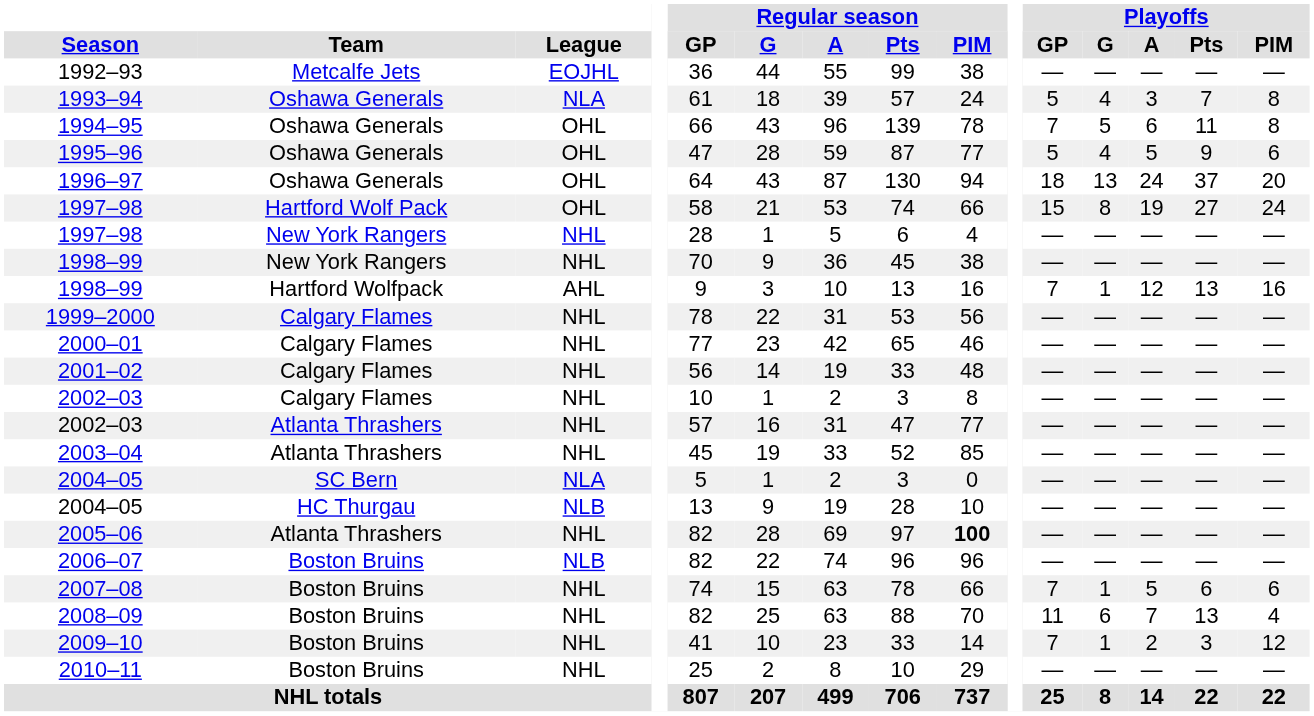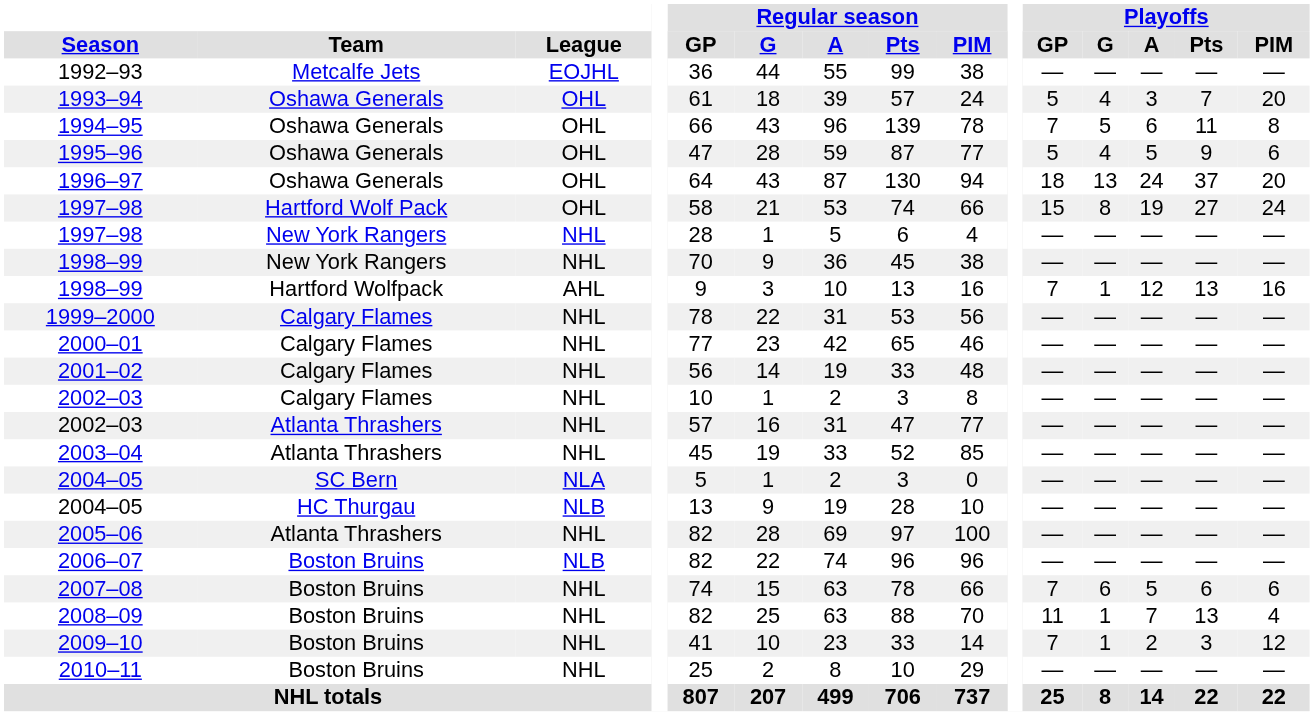 <table border="0" cellpadding="1" cellspacing="0" style="text-align:center; width:60em">
 <tr bgcolor="#e0e0e0">
 <th colspan="3" bgcolor="#ffffff"> </th>
 <th rowspan="99" bgcolor="#ffffff"> </th>
 <th colspan="5"><a href='#'>Regular season</a></th>
 <th rowspan="99" bgcolor="#ffffff"> </th>
 <th colspan="5"><a href='#'>Playoffs</a></th>
 </tr>
 <tr bgcolor="#e0e0e0">
 <th><a href='#'>Season</a></th>
 <th>Team</th>
 <th>League</th>
 <th>GP</th>
 <th><a href='#'>G</a></th>
 <th><a href='#'>A</a></th>
 <th><a href='#'>Pts</a></th>
 <th><a href='#'>PIM</a></th>
 <th>GP</th>
 <th>G</th>
 <th>A</th>
 <th>Pts</th>
 <th>PIM</th>
 </tr>
 <tr>
 <td>1992–93</td>
 <td><a href='#'>Metcalfe Jets</a></td>
 <td><a href='#'>EOJHL</a></td>
 <td>36</td>
 <td>44</td>
 <td>55</td>
 <td>99</td>
 <td>38</td>
 <td>—</td>
 <td>—</td>
 <td>—</td>
 <td>—</td>
 <td>—</td>
 </tr>
 <tr bgcolor="#f0f0f0">
 <td><a href='#'>1993–94</a></td>
 <td><a href='#'>Oshawa Generals</a></td>
-<td><a href='#'>NLA</a></td>
+<td><a href='#'>OHL</a></td>
 <td>61</td>
 <td>18</td>
 <td>39</td>
 <td>57</td>
 <td>24</td>
 <td>5</td>
 <td>4</td>
 <td>3</td>
 <td>7</td>
-<td>8</td>
+<td>20</td>
 </tr>
 <tr>
 <td><a href='#'>1994–95</a></td>
 <td>Oshawa Generals</td>
 <td>OHL</td>
 <td>66</td>
 <td>43</td>
 <td>96</td>
 <td>139</td>
 <td>78</td>
 <td>7</td>
 <td>5</td>
 <td>6</td>
 <td>11</td>
 <td>8</td>
 </tr>
 <tr bgcolor="#f0f0f0">
 <td><a href='#'>1995–96</a></td>
 <td>Oshawa Generals</td>
 <td>OHL</td>
 <td>47</td>
 <td>28</td>
 <td>59</td>
 <td>87</td>
 <td>77</td>
 <td>5</td>
 <td>4</td>
 <td>5</td>
 <td>9</td>
 <td>6</td>
 </tr>
 <tr>
 <td><a href='#'>1996–97</a></td>
 <td>Oshawa Generals</td>
 <td>OHL</td>
 <td>64</td>
 <td>43</td>
 <td>87</td>
 <td>130</td>
 <td>94</td>
 <td>18</td>
 <td>13</td>
 <td>24</td>
 <td>37</td>
 <td>20</td>
 </tr>
 <tr bgcolor="#f0f0f0">
 <td><a href='#'>1997–98</a></td>
 <td><a href='#'>Hartford Wolf Pack</a></td>
 <td>OHL</td>
 <td>58</td>
 <td>21</td>
 <td>53</td>
 <td>74</td>
 <td>66</td>
 <td>15</td>
 <td>8</td>
 <td>19</td>
 <td>27</td>
 <td>24</td>
 </tr>
 <tr>
 <td><a href='#'>1997–98</a></td>
 <td><a href='#'>New York Rangers</a></td>
 <td><a href='#'>NHL</a></td>
 <td>28</td>
 <td>1</td>
 <td>5</td>
 <td>6</td>
 <td>4</td>
 <td>—</td>
 <td>—</td>
 <td>—</td>
 <td>—</td>
 <td>—</td>
 </tr>
 <tr bgcolor="#f0f0f0">
 <td><a href='#'>1998–99</a></td>
 <td>New York Rangers</td>
 <td>NHL</td>
 <td>70</td>
 <td>9</td>
 <td>36</td>
 <td>45</td>
 <td>38</td>
 <td>—</td>
 <td>—</td>
 <td>—</td>
 <td>—</td>
 <td>—</td>
 </tr>
 <tr>
 <td><a href='#'>1998–99</a></td>
 <td>Hartford Wolfpack</td>
 <td>AHL</td>
 <td>9</td>
 <td>3</td>
 <td>10</td>
 <td>13</td>
 <td>16</td>
 <td>7</td>
 <td>1</td>
 <td>12</td>
 <td>13</td>
 <td>16</td>
 </tr>
 <tr bgcolor="#f0f0f0">
 <td><a href='#'>1999–2000</a></td>
 <td><a href='#'>Calgary Flames</a></td>
 <td>NHL</td>
 <td>78</td>
 <td>22</td>
 <td>31</td>
 <td>53</td>
 <td>56</td>
 <td>—</td>
 <td>—</td>
 <td>—</td>
 <td>—</td>
 <td>—</td>
 </tr>
 <tr>
 <td><a href='#'>2000–01</a></td>
 <td>Calgary Flames</td>
 <td>NHL</td>
 <td>77</td>
 <td>23</td>
 <td>42</td>
 <td>65</td>
 <td>46</td>
 <td>—</td>
 <td>—</td>
 <td>—</td>
 <td>—</td>
 <td>—</td>
 </tr>
 <tr bgcolor="#f0f0f0">
 <td><a href='#'>2001–02</a></td>
 <td>Calgary Flames</td>
 <td>NHL</td>
 <td>56</td>
 <td>14</td>
 <td>19</td>
 <td>33</td>
 <td>48</td>
 <td>—</td>
 <td>—</td>
 <td>—</td>
 <td>—</td>
 <td>—</td>
 </tr>
 <tr>
 <td><a href='#'>2002–03</a></td>
 <td>Calgary Flames</td>
 <td>NHL</td>
 <td>10</td>
 <td>1</td>
 <td>2</td>
 <td>3</td>
 <td>8</td>
 <td>—</td>
 <td>—</td>
 <td>—</td>
 <td>—</td>
 <td>—</td>
 </tr>
 <tr bgcolor="#f0f0f0">
 <td>2002–03</td>
 <td><a href='#'>Atlanta Thrashers</a></td>
 <td>NHL</td>
 <td>57</td>
 <td>16</td>
 <td>31</td>
 <td>47</td>
 <td>77</td>
 <td>—</td>
 <td>—</td>
 <td>—</td>
 <td>—</td>
 <td>—</td>
 </tr>
 <tr>
 <td><a href='#'>2003–04</a></td>
 <td>Atlanta Thrashers</td>
 <td>NHL</td>
 <td>45</td>
 <td>19</td>
 <td>33</td>
 <td>52</td>
 <td>85</td>
 <td>—</td>
 <td>—</td>
 <td>—</td>
 <td>—</td>
 <td>—</td>
 </tr>
 <tr bgcolor="#f0f0f0">
 <td><a href='#'>2004–05</a></td>
 <td><a href='#'>SC Bern</a></td>
 <td><a href='#'>NLA</a></td>
 <td>5</td>
 <td>1</td>
 <td>2</td>
 <td>3</td>
 <td>0</td>
 <td>—</td>
 <td>—</td>
 <td>—</td>
 <td>—</td>
 <td>—</td>
 </tr>
 <tr>
 <td>2004–05</td>
 <td><a href='#'>HC Thurgau</a></td>
 <td><a href='#'>NLB</a></td>
 <td>13</td>
 <td>9</td>
 <td>19</td>
 <td>28</td>
 <td>10</td>
 <td>—</td>
 <td>—</td>
 <td>—</td>
 <td>—</td>
 <td>—</td>
 </tr>
 <tr bgcolor="#f0f0f0">
 <td><a href='#'>2005–06</a></td>
 <td>Atlanta Thrashers</td>
 <td>NHL</td>
 <td>82</td>
 <td>28</td>
 <td>69</td>
 <td>97</td>
-<td><strong>100</strong></td>
+<td>100</td>
 <td>—</td>
 <td>—</td>
 <td>—</td>
 <td>—</td>
 <td>—</td>
 </tr>
 <tr>
 <td><a href='#'>2006–07</a></td>
 <td><a href='#'>Boston Bruins</a></td>
 <td><a href='#'>NLB</a></td>
 <td>82</td>
 <td>22</td>
 <td>74</td>
 <td>96</td>
 <td>96</td>
 <td>—</td>
 <td>—</td>
 <td>—</td>
 <td>—</td>
 <td>—</td>
 </tr>
 <tr bgcolor="#f0f0f0">
 <td><a href='#'>2007–08</a></td>
 <td>Boston Bruins</td>
 <td>NHL</td>
 <td>74</td>
 <td>15</td>
 <td>63</td>
 <td>78</td>
 <td>66</td>
 <td>7</td>
-<td>1</td>
+<td>6</td>
 <td>5</td>
 <td>6</td>
 <td>6</td>
 </tr>
 <tr>
 <td><a href='#'>2008–09</a></td>
 <td>Boston Bruins</td>
 <td>NHL</td>
 <td>82</td>
 <td>25</td>
 <td>63</td>
 <td>88</td>
 <td>70</td>
 <td>11</td>
-<td>6</td>
+<td>1</td>
 <td>7</td>
 <td>13</td>
 <td>4</td>
 </tr>
 <tr bgcolor="#f0f0f0">
 <td><a href='#'>2009–10</a></td>
 <td>Boston Bruins</td>
 <td>NHL</td>
 <td>41</td>
 <td>10</td>
 <td>23</td>
 <td>33</td>
 <td>14</td>
 <td>7</td>
 <td>1</td>
 <td>2</td>
 <td>3</td>
 <td>12</td>
 </tr>
 <tr>
 <td><a href='#'>2010–11</a></td>
 <td>Boston Bruins</td>
 <td>NHL</td>
 <td>25</td>
 <td>2</td>
 <td>8</td>
 <td>10</td>
 <td>29</td>
 <td>—</td>
 <td>—</td>
 <td>—</td>
 <td>—</td>
 <td>—</td>
 </tr>
 <tr bgcolor="#e0e0e0">
 <th colspan="3">NHL totals</th>
 <th>807</th>
 <th>207</th>
 <th>499</th>
 <th>706</th>
 <th>737</th>
 <th>25</th>
 <th>8</th>
 <th>14</th>
 <th>22</th>
 <th>22</th>
 </tr>
 </table>
